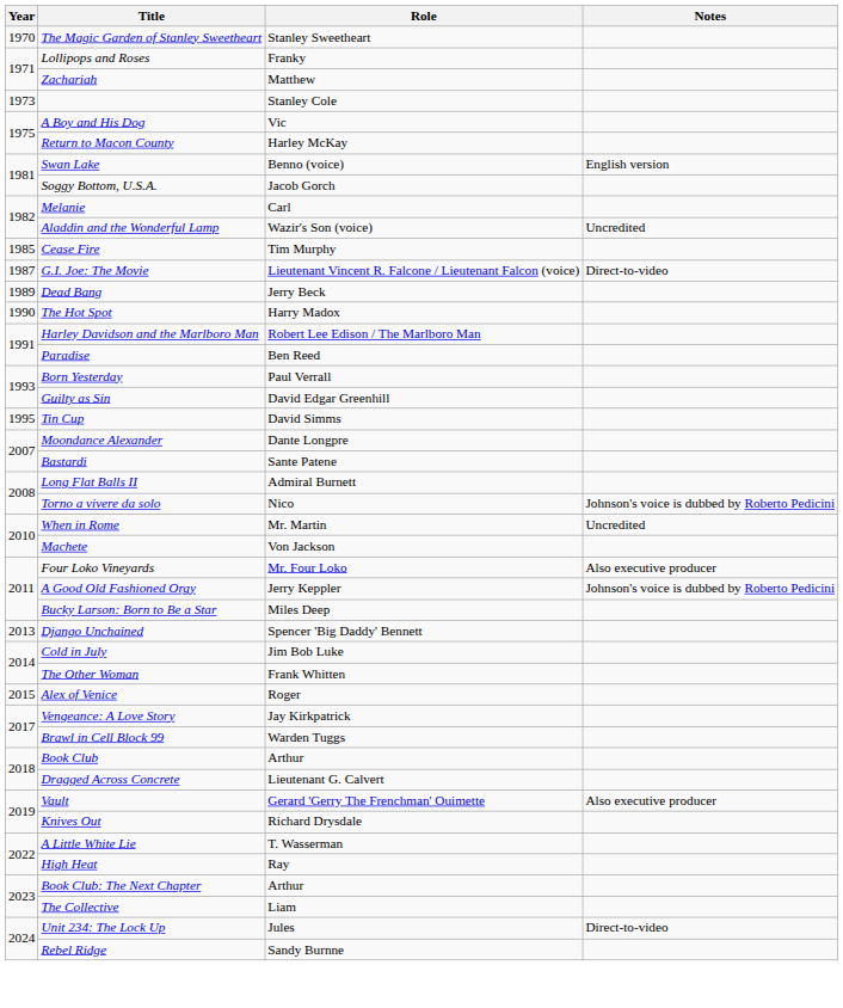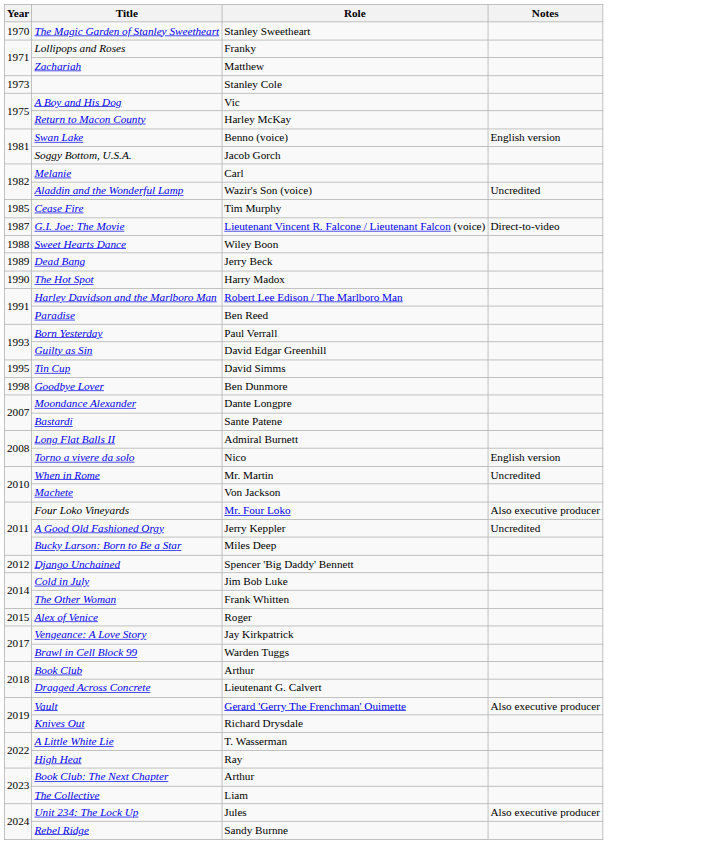 <table class="wikitable sortable">
 <tr>
 <th>Year</th>
 <th>Title</th>
 <th>Role</th>
 <th class="unsortable">Notes</th>
 </tr>
 <tr>
 <td>1970</td>
 <td><em><a href='#'>The Magic Garden of Stanley Sweetheart</a></em></td>
 <td>Stanley Sweetheart</td>
 <td></td>
 </tr>
 <tr>
 <td rowspan=2>1971</td>
 <td><em>Lollipops and Roses</em></td>
 <td>Franky</td>
 <td></td>
 </tr>
 <tr>
 <td><em><a href='#'>Zachariah</a></em></td>
 <td>Matthew</td>
 <td></td>
 </tr>
 <tr>
 <td>1973</td>
 <td><em></em></td>
 <td>Stanley Cole</td>
 <td></td>
 </tr>
 <tr>
 <td rowspan=2>1975</td>
 <td><em><a href='#'>A Boy and His Dog</a></em></td>
 <td>Vic</td>
 <td></td>
 </tr>
 <tr>
 <td><em><a href='#'>Return to Macon County</a></em></td>
 <td>Harley McKay</td>
 <td></td>
 </tr>
 <tr>
 <td rowspan=2>1981</td>
 <td><em><a href='#'>Swan Lake</a></em></td>
 <td>Benno (voice)</td>
 <td>English version</td>
 </tr>
 <tr>
 <td><em>Soggy Bottom, U.S.A.</em></td>
 <td>Jacob Gorch</td>
 <td></td>
 </tr>
 <tr>
 <td rowspan=2>1982</td>
 <td><em><a href='#'>Melanie</a></em></td>
 <td>Carl</td>
 <td></td>
 </tr>
 <tr>
 <td><em><a href='#'>Aladdin and the Wonderful Lamp</a></em></td>
 <td>Wazir's Son (voice)</td>
 <td>Uncredited</td>
 </tr>
 <tr>
 <td>1985</td>
 <td><em><a href='#'>Cease Fire</a></em></td>
 <td>Tim Murphy</td>
 <td></td>
 </tr>
 <tr>
 <td>1987</td>
 <td><em><a href='#'>G.I. Joe: The Movie</a></em></td>
 <td><a href='#'>Lieutenant Vincent R. Falcone / Lieutenant Falcon</a> (voice)</td>
 <td>Direct-to-video</td>
 </tr>
 <tr>
+<td>1988</td>
+<td><em><a href='#'>Sweet Hearts Dance</a></em></td>
+<td>Wiley Boon</td>
+<td></td>
+</tr>
+<tr>
 <td>1989</td>
 <td><em><a href='#'>Dead Bang</a></em></td>
 <td>Jerry Beck</td>
 <td></td>
 </tr>
 <tr>
 <td>1990</td>
 <td><em><a href='#'>The Hot Spot</a></em></td>
 <td>Harry Madox</td>
 <td></td>
 </tr>
 <tr>
 <td rowspan=2>1991</td>
 <td><em><a href='#'>Harley Davidson and the Marlboro Man</a></em></td>
 <td><a href='#'>Robert Lee Edison / The Marlboro Man</a></td>
 <td></td>
 </tr>
 <tr>
 <td><em><a href='#'>Paradise</a></em></td>
 <td>Ben Reed</td>
 <td></td>
 </tr>
 <tr>
 <td rowspan=2>1993</td>
 <td><em><a href='#'>Born Yesterday</a></em></td>
 <td>Paul Verrall</td>
 <td></td>
 </tr>
 <tr>
 <td><em><a href='#'>Guilty as Sin</a></em></td>
 <td>David Edgar Greenhill</td>
 <td></td>
 </tr>
 <tr>
 <td>1995</td>
 <td><em><a href='#'>Tin Cup</a></em></td>
 <td>David Simms</td>
 <td></td>
 </tr>
 <tr>
+<td>1998</td>
+<td><em><a href='#'>Goodbye Lover</a></em></td>
+<td>Ben Dunmore</td>
+<td></td>
+</tr>
+<tr>
 <td rowspan=2>2007</td>
 <td><em><a href='#'>Moondance Alexander</a></em></td>
 <td>Dante Longpre</td>
 <td></td>
 </tr>
 <tr>
 <td><em><a href='#'>Bastardi</a></em></td>
 <td>Sante Patene</td>
 <td></td>
 </tr>
 <tr>
 <td rowspan=2>2008</td>
 <td><em><a href='#'>Long Flat Balls II</a></em></td>
 <td>Admiral Burnett</td>
 <td></td>
 </tr>
 <tr>
 <td><em><a href='#'>Torno a vivere da solo</a></em></td>
 <td>Nico</td>
-<td>Johnson's voice is dubbed by <a href='#'>Roberto Pedicini</a></td>
+<td>English version</td>
 </tr>
 <tr>
 <td rowspan=2>2010</td>
 <td><em><a href='#'>When in Rome</a></em></td>
 <td>Mr. Martin</td>
 <td>Uncredited</td>
 </tr>
 <tr>
 <td><em><a href='#'>Machete</a></em></td>
 <td>Von Jackson</td>
 <td></td>
 </tr>
 <tr>
 <td rowspan=3>2011</td>
 <td><em>Four Loko Vineyards</em></td>
 <td><a href='#'>Mr. Four Loko</a></td>
 <td>Also executive producer</td>
 </tr>
 <tr>
 <td><em><a href='#'>A Good Old Fashioned Orgy</a></em></td>
 <td>Jerry Keppler</td>
-<td>Johnson's voice is dubbed by <a href='#'>Roberto Pedicini</a></td>
+<td>Uncredited</td>
 </tr>
 <tr>
 <td><em><a href='#'>Bucky Larson: Born to Be a Star</a></em></td>
 <td>Miles Deep</td>
 <td></td>
 </tr>
 <tr>
-<td>2013</td>
+<td>2012</td>
 <td><em><a href='#'>Django Unchained</a></em></td>
 <td>Spencer 'Big Daddy' Bennett</td>
 <td></td>
 </tr>
 <tr>
 <td rowspan=2>2014</td>
 <td><em><a href='#'>Cold in July</a></em></td>
 <td>Jim Bob Luke</td>
 <td></td>
 </tr>
 <tr>
 <td><em><a href='#'>The Other Woman</a></em></td>
 <td>Frank Whitten</td>
 <td></td>
 </tr>
 <tr>
 <td>2015</td>
 <td><em><a href='#'>Alex of Venice</a></em></td>
 <td>Roger</td>
 <td></td>
 </tr>
 <tr>
 <td rowspan=2>2017</td>
 <td><em><a href='#'>Vengeance: A Love Story</a></em></td>
 <td>Jay Kirkpatrick</td>
 <td></td>
 </tr>
 <tr>
 <td><em><a href='#'>Brawl in Cell Block 99</a></em></td>
 <td>Warden Tuggs</td>
 <td></td>
 </tr>
 <tr>
 <td rowspan=2>2018</td>
 <td><em><a href='#'>Book Club</a></em></td>
 <td>Arthur</td>
 <td></td>
 </tr>
 <tr>
 <td><em><a href='#'>Dragged Across Concrete</a></em></td>
 <td>Lieutenant G. Calvert</td>
 <td></td>
 </tr>
 <tr>
 <td rowspan=2>2019</td>
 <td><em><a href='#'>Vault</a></em></td>
 <td><a href='#'>Gerard 'Gerry The Frenchman' Ouimette</a></td>
 <td>Also executive producer</td>
 </tr>
 <tr>
 <td><em><a href='#'>Knives Out</a></em></td>
 <td>Richard Drysdale</td>
 <td></td>
 </tr>
 <tr>
 <td rowspan=2>2022</td>
 <td><em><a href='#'>A Little White Lie</a></em></td>
 <td>T. Wasserman</td>
 <td></td>
 </tr>
 <tr>
 <td><em><a href='#'>High Heat</a></em></td>
 <td>Ray</td>
 <td></td>
 </tr>
 <tr>
 <td rowspan=2>2023</td>
 <td><em><a href='#'>Book Club: The Next Chapter</a></em></td>
 <td>Arthur</td>
 <td></td>
 </tr>
 <tr>
 <td><em><a href='#'>The Collective</a></em></td>
 <td>Liam</td>
 <td></td>
 </tr>
 <tr>
 <td rowspan=2>2024</td>
 <td><em><a href='#'>Unit 234: The Lock Up</a></em></td>
 <td>Jules</td>
-<td>Direct-to-video</td>
+<td>Also executive producer</td>
 </tr>
 <tr>
 <td><em><a href='#'>Rebel Ridge</a></em></td>
 <td>Sandy Burnne</td>
 <td></td>
 </tr>
 </table>
